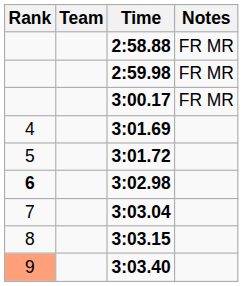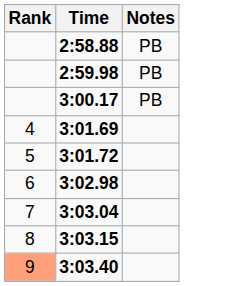 <table class="wikitable sortable" style="text-align:center">
 <tr>
 <th>Rank</th>
-<th>Team</th>
 <th>Time</th>
 <th>Notes</th>
 </tr>
 <tr>
 <td></td>
-<td></td>
 <td><strong>2:58.88</strong></td>
-<td>FR MR</td>
+<td>PB</td>
 </tr>
 <tr>
 <td></td>
-<td></td>
 <td><strong>2:59.98</strong></td>
-<td>FR MR</td>
+<td>PB</td>
 </tr>
 <tr>
 <td></td>
-<td></td>
 <td><strong>3:00.17</strong></td>
-<td>FR MR</td>
+<td>PB</td>
 </tr>
 <tr>
 <td>4</td>
-<td></td>
 <td><strong>3:01.69</strong></td>
 <td></td>
 </tr>
 <tr>
 <td>5</td>
-<td></td>
 <td><strong>3:01.72</strong></td>
 <td></td>
 </tr>
 <tr>
-<td><strong>6</strong></td>
-<td></td>
+<td>6</td>
 <td><strong>3:02.98</strong></td>
 <td></td>
 </tr>
 <tr>
 <td>7</td>
-<td></td>
 <td><strong>3:03.04</strong></td>
 <td></td>
 </tr>
 <tr>
 <td>8</td>
-<td></td>
 <td><strong>3:03.15</strong></td>
 <td></td>
 </tr>
 <tr>
 <td style="background: lightsalmon;">9</td>
-<td></td>
 <td><strong>3:03.40</strong></td>
 <td></td>
 </tr>
 </table>
